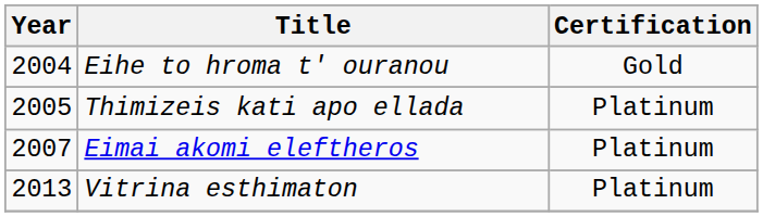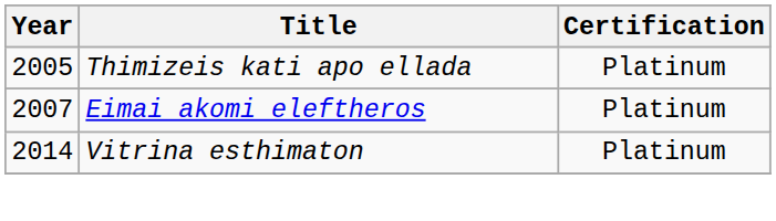 <table class="wikitable"|width=100%>
 <tr bgcolor="#CCCCCC">
 <th width="20">Year</th>
 <th width="235">Title</th>
 <th width="100">Certification</th>
-</tr>
-<tr>
-<td>2004</td>
-<td><em>Eihe to hroma t' ouranou</em></td>
-<td align="center">Gold</td>
 </tr>
 <tr>
 <td>2005</td>
 <td><em>Thimizeis kati apo ellada</em></td>
 <td align="center">Platinum</td>
 </tr>
 <tr>
 <td>2007</td>
 <td><em><a href='#'>Eimai akomi eleftheros</a></em></td>
 <td align="center">Platinum</td>
 </tr>
 <tr>
-<td>2013</td>
+<td>2014</td>
 <td><em>Vitrina esthimaton</em></td>
 <td align="center">Platinum</td>
 </tr>
 <tr>
 </tr>
 </table>
